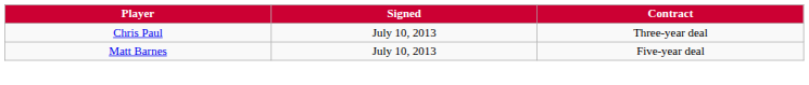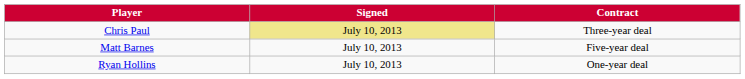 <table class="wikitable sortable sortable">
 <tr>
 <th style="background:#CC0033; color:white" width="10%">Player</th>
 <th style="background:#CC0033; color:white" width="10%">Signed</th>
 <th style="background:#CC0033; color:white" width="10%">Contract</th>
 </tr>
 <tr style="text-align: center">
 <td><a href='#'>Chris Paul</a></td>
-<td>July 10, 2013</td>
+<td style="background: khaki;">July 10, 2013</td>
 <td>Three-year deal</td>
 </tr>
 <tr style="text-align: center">
 <td><a href='#'>Matt Barnes</a></td>
 <td>July 10, 2013</td>
 <td>Five-year deal</td>
 </tr>
+<tr style="text-align: center">
+<td><a href='#'>Ryan Hollins</a></td>
+<td>July 10, 2013</td>
+<td>One-year deal</td>
+</tr>
 </table>
